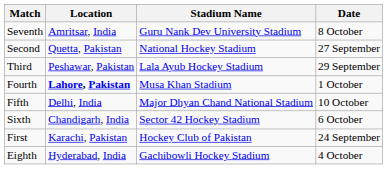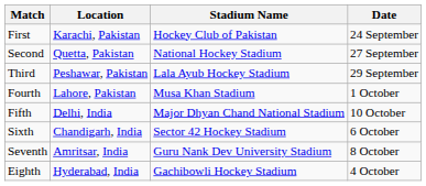 <table class="wikitable">
 <tr>
 <th>Match</th>
 <th>Location</th>
 <th>Stadium Name</th>
 <th>Date</th>
 </tr>
 <tr>
-<td>Seventh</td>
-<td><a href='#'>Amritsar</a>, <a href='#'>India</a></td>
-<td><a href='#'>Guru Nank Dev University Stadium</a></td>
-<td>8 October</td>
+<td>First</td>
+<td><a href='#'>Karachi</a>, <a href='#'>Pakistan</a></td>
+<td><a href='#'>Hockey Club of Pakistan</a></td>
+<td>24 September</td>
 </tr>
 <tr>
 <td>Second</td>
 <td><a href='#'>Quetta</a>, <a href='#'>Pakistan</a></td>
 <td><a href='#'>National Hockey Stadium</a></td>
 <td>27 September</td>
 </tr>
 <tr>
 <td>Third</td>
 <td><a href='#'>Peshawar</a>, <a href='#'>Pakistan</a></td>
 <td><a href='#'>Lala Ayub Hockey Stadium</a></td>
 <td>29 September</td>
 </tr>
 <tr>
 <td>Fourth</td>
-<td><strong><a href='#'>Lahore</a>, <a href='#'>Pakistan</a></strong></td>
+<td><a href='#'>Lahore</a>, <a href='#'>Pakistan</a></td>
 <td><a href='#'>Musa Khan Stadium</a></td>
 <td>1 October</td>
 </tr>
 <tr>
 <td>Fifth</td>
 <td><a href='#'>Delhi</a>, <a href='#'>India</a></td>
 <td><a href='#'>Major Dhyan Chand National Stadium</a></td>
 <td>10 October</td>
 </tr>
 <tr>
 <td>Sixth</td>
 <td><a href='#'>Chandigarh</a>, <a href='#'>India</a></td>
 <td><a href='#'>Sector 42 Hockey Stadium</a></td>
 <td>6 October</td>
 </tr>
 <tr>
-<td>First</td>
-<td><a href='#'>Karachi</a>, <a href='#'>Pakistan</a></td>
-<td><a href='#'>Hockey Club of Pakistan</a></td>
-<td>24 September</td>
+<td>Seventh</td>
+<td><a href='#'>Amritsar</a>, <a href='#'>India</a></td>
+<td><a href='#'>Guru Nank Dev University Stadium</a></td>
+<td>8 October</td>
 </tr>
 <tr>
 <td>Eighth</td>
 <td><a href='#'>Hyderabad</a>, <a href='#'>India</a></td>
 <td><a href='#'>Gachibowli Hockey Stadium</a></td>
 <td>4 October</td>
 </tr>
 </table>
